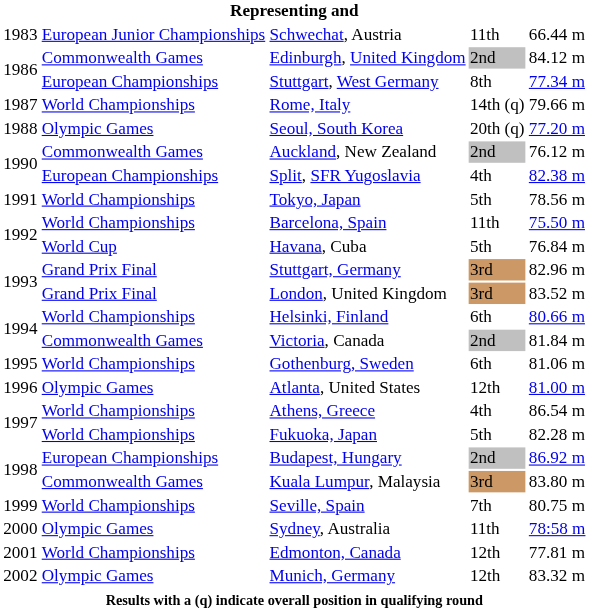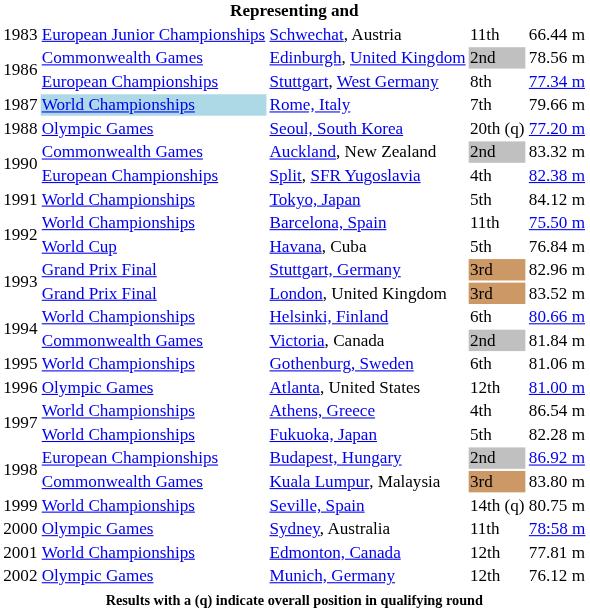 <table>
 <tr>
 <th colspan="5">Representing  and </th>
 </tr>
 <tr>
 <td>1983</td>
 <td><a href='#'>European Junior Championships</a></td>
 <td><a href='#'>Schwechat</a>, Austria</td>
 <td>11th</td>
 <td>66.44 m</td>
 </tr>
 <tr>
 <td rowspan=2>1986</td>
 <td><a href='#'>Commonwealth Games</a></td>
 <td><a href='#'>Edinburgh</a>, <a href='#'>United Kingdom</a></td>
 <td bgcolor="silver">2nd</td>
-<td>84.12 m</td>
+<td>78.56 m</td>
 </tr>
 <tr>
 <td><a href='#'>European Championships</a></td>
 <td><a href='#'>Stuttgart</a>, <a href='#'>West Germany</a></td>
 <td>8th</td>
 <td><a href='#'>77.34 m</a></td>
 </tr>
 <tr>
 <td>1987</td>
-<td><a href='#'>World Championships</a></td>
+<td style="background: lightblue;"><a href='#'>World Championships</a></td>
 <td><a href='#'>Rome, Italy</a></td>
-<td>14th (q)</td>
+<td>7th</td>
 <td>79.66 m</td>
 </tr>
 <tr>
 <td>1988</td>
 <td><a href='#'>Olympic Games</a></td>
 <td><a href='#'>Seoul, South Korea</a></td>
 <td>20th (q)</td>
 <td><a href='#'>77.20 m</a></td>
 </tr>
 <tr>
 <td rowspan=2>1990</td>
 <td><a href='#'>Commonwealth Games</a></td>
 <td><a href='#'>Auckland</a>, New Zealand</td>
 <td bgcolor=silver>2nd</td>
-<td>76.12 m</td>
+<td>83.32 m</td>
 </tr>
 <tr>
 <td><a href='#'>European Championships</a></td>
 <td><a href='#'>Split</a>, <a href='#'>SFR Yugoslavia</a></td>
 <td>4th</td>
 <td><a href='#'>82.38 m</a></td>
 </tr>
 <tr>
 <td>1991</td>
 <td><a href='#'>World Championships</a></td>
 <td><a href='#'>Tokyo, Japan</a></td>
 <td>5th</td>
-<td>78.56 m</td>
+<td>84.12 m</td>
 </tr>
 <tr>
 <td rowspan=2>1992</td>
 <td><a href='#'>World Championships</a></td>
 <td><a href='#'>Barcelona, Spain</a></td>
 <td>11th</td>
 <td><a href='#'>75.50 m</a></td>
 </tr>
 <tr>
 <td><a href='#'>World Cup</a></td>
 <td><a href='#'>Havana</a>, Cuba</td>
 <td>5th</td>
 <td>76.84 m</td>
 </tr>
 <tr>
 <td rowspan=2>1993</td>
 <td><a href='#'>Grand Prix Final</a></td>
 <td><a href='#'>Stuttgart, Germany</a></td>
 <td bgcolor="cc9966">3rd</td>
 <td>82.96 m</td>
 </tr>
 <tr>
 <td><a href='#'>Grand Prix Final</a></td>
 <td><a href='#'>London</a>, United Kingdom</td>
 <td bgcolor=cc9966>3rd</td>
 <td>83.52 m</td>
 </tr>
 <tr>
 <td rowspan=2>1994</td>
 <td><a href='#'>World Championships</a></td>
 <td><a href='#'>Helsinki, Finland</a></td>
 <td>6th</td>
 <td><a href='#'>80.66 m</a></td>
 </tr>
 <tr>
 <td><a href='#'>Commonwealth Games</a></td>
 <td><a href='#'>Victoria</a>, Canada</td>
 <td bgcolor=silver>2nd</td>
 <td>81.84 m</td>
 </tr>
 <tr>
 <td>1995</td>
 <td><a href='#'>World Championships</a></td>
 <td><a href='#'>Gothenburg, Sweden</a></td>
 <td>6th</td>
 <td>81.06 m</td>
 </tr>
 <tr>
 <td>1996</td>
 <td><a href='#'>Olympic Games</a></td>
 <td><a href='#'>Atlanta</a>, United States</td>
 <td>12th</td>
 <td><a href='#'>81.00 m</a></td>
 </tr>
 <tr>
 <td rowspan=2>1997</td>
 <td><a href='#'>World Championships</a></td>
 <td><a href='#'>Athens, Greece</a></td>
 <td>4th</td>
 <td>86.54 m</td>
 </tr>
 <tr>
 <td><a href='#'>World Championships</a></td>
 <td><a href='#'>Fukuoka, Japan</a></td>
 <td>5th</td>
 <td>82.28 m</td>
 </tr>
 <tr>
 <td rowspan=2>1998</td>
 <td><a href='#'>European Championships</a></td>
 <td><a href='#'>Budapest, Hungary</a></td>
 <td bgcolor="silver">2nd</td>
 <td><a href='#'>86.92 m</a></td>
 </tr>
 <tr>
 <td><a href='#'>Commonwealth Games</a></td>
 <td><a href='#'>Kuala Lumpur</a>, Malaysia</td>
 <td bgcolor=cc9966>3rd</td>
 <td>83.80 m</td>
 </tr>
 <tr>
 <td>1999</td>
 <td><a href='#'>World Championships</a></td>
 <td><a href='#'>Seville, Spain</a></td>
-<td>7th</td>
+<td>14th (q)</td>
 <td>80.75 m</td>
 </tr>
 <tr>
 <td>2000</td>
 <td><a href='#'>Olympic Games</a></td>
 <td><a href='#'>Sydney</a>, Australia</td>
 <td>11th</td>
 <td><a href='#'>78:58 m</a></td>
 </tr>
 <tr>
 <td>2001</td>
 <td><a href='#'>World Championships</a></td>
 <td><a href='#'>Edmonton, Canada</a></td>
 <td>12th</td>
 <td>77.81 m</td>
 </tr>
 <tr>
 <td>2002</td>
 <td><a href='#'>Olympic Games</a></td>
 <td><a href='#'>Munich, Germany</a></td>
 <td>12th</td>
-<td>83.32 m</td>
+<td>76.12 m</td>
 </tr>
 <tr>
 <th colspan=6><small><strong>Results with a (q) indicate overall position in qualifying round</strong></small></th>
 </tr>
 </table>
